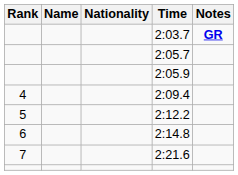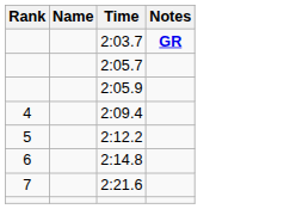 <table class="wikitable sortable" style="text-align:center">
 <tr>
 <th>Rank</th>
 <th>Name</th>
-<th>Nationality</th>
 <th>Time</th>
 <th>Notes</th>
 </tr>
 <tr>
 <td></td>
-<td align=left></td>
 <td align=left></td>
 <td>2:03.7</td>
 <td><strong><a href='#'>GR</a></strong></td>
 </tr>
 <tr>
 <td></td>
 <td align=left></td>
-<td align=left></td>
 <td>2:05.7</td>
 <td></td>
 </tr>
 <tr>
 <td></td>
-<td align=left></td>
 <td align=left></td>
 <td>2:05.9</td>
 <td></td>
 </tr>
 <tr>
 <td>4</td>
 <td align=left></td>
-<td align=left></td>
 <td>2:09.4</td>
 <td></td>
 </tr>
 <tr>
 <td>5</td>
-<td align=left></td>
 <td align=left></td>
 <td>2:12.2</td>
 <td></td>
 </tr>
 <tr>
 <td>6</td>
 <td align=left></td>
-<td align=left></td>
 <td>2:14.8</td>
 <td></td>
 </tr>
 <tr>
 <td>7</td>
-<td align=left></td>
 <td align=left></td>
 <td>2:21.6</td>
 <td></td>
 </tr>
 <tr>
 <td></td>
 <td align=left></td>
-<td align=left></td>
 <td></td>
 <td></td>
 </tr>
 </table>
